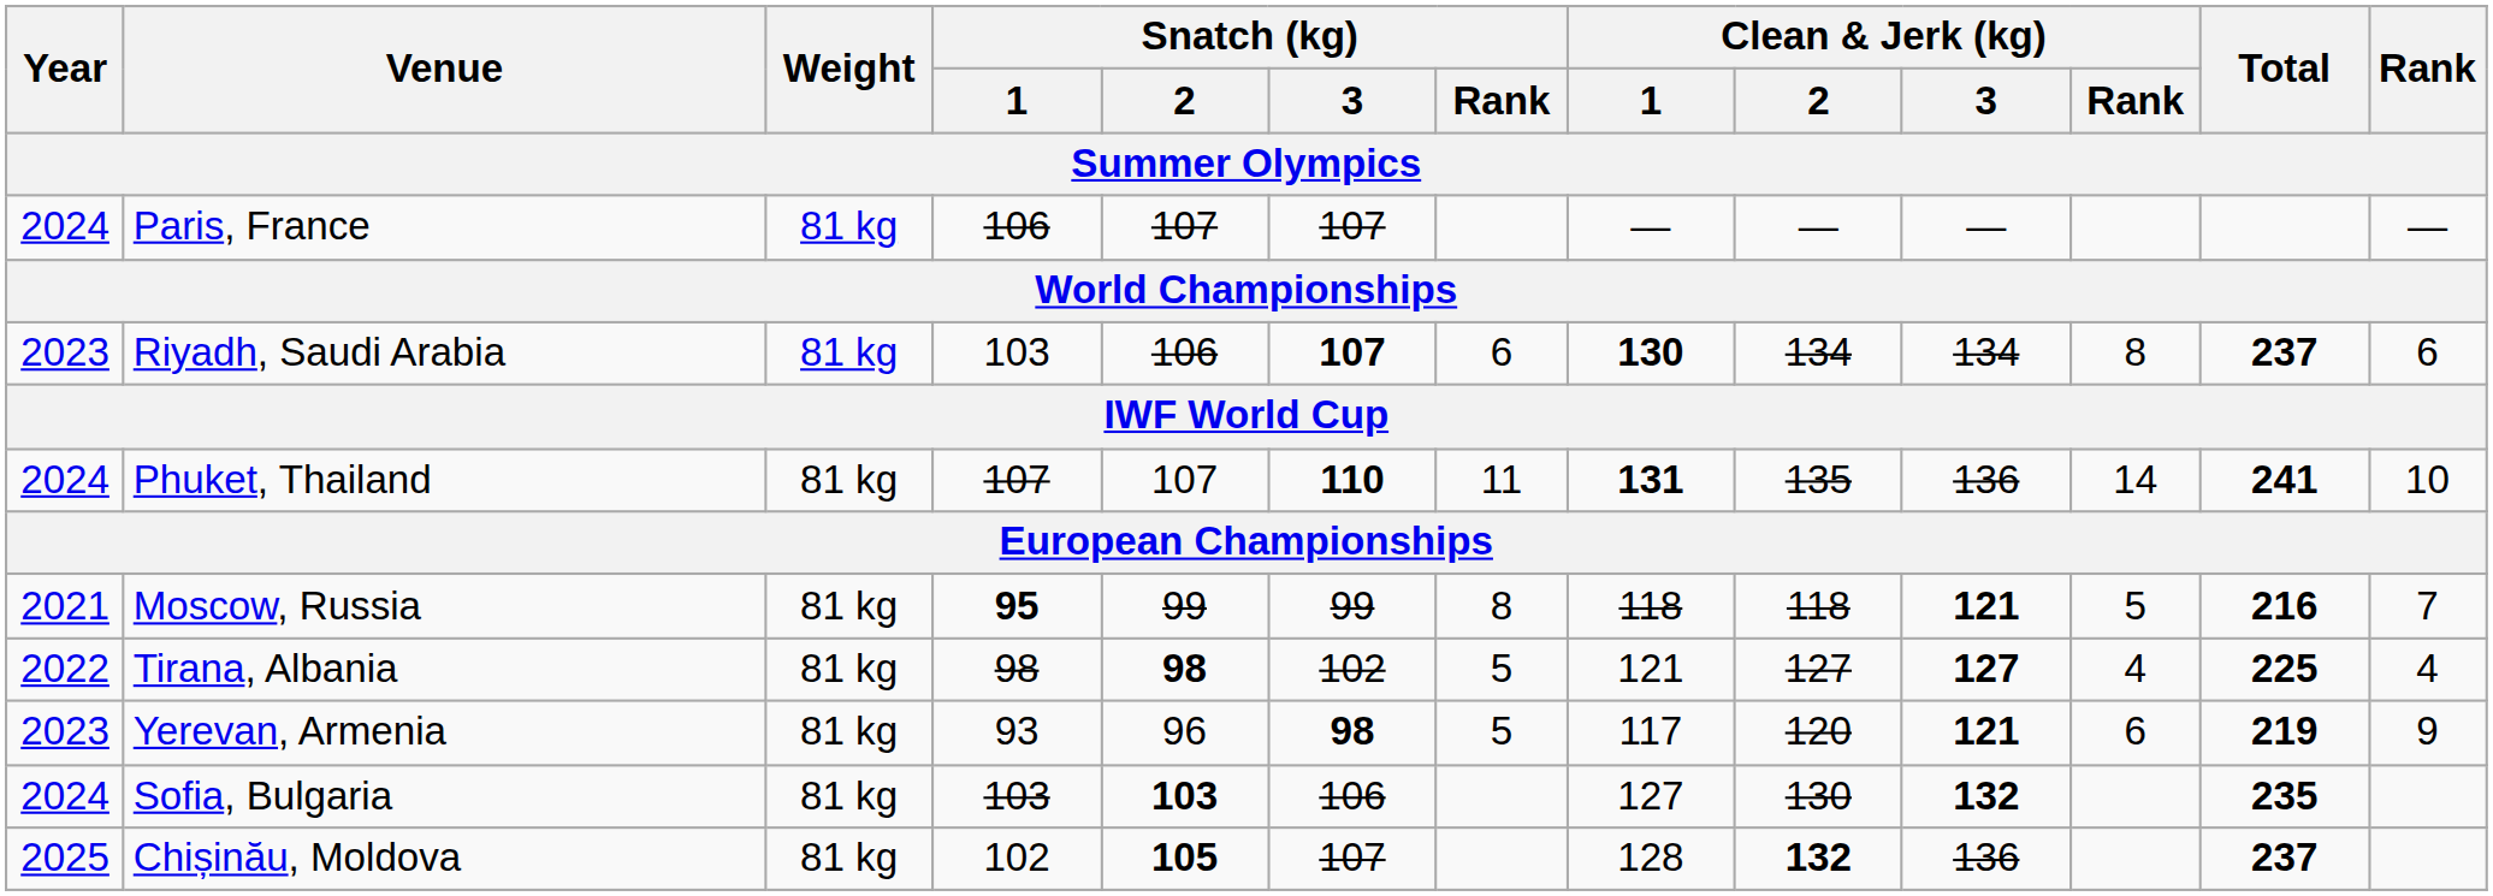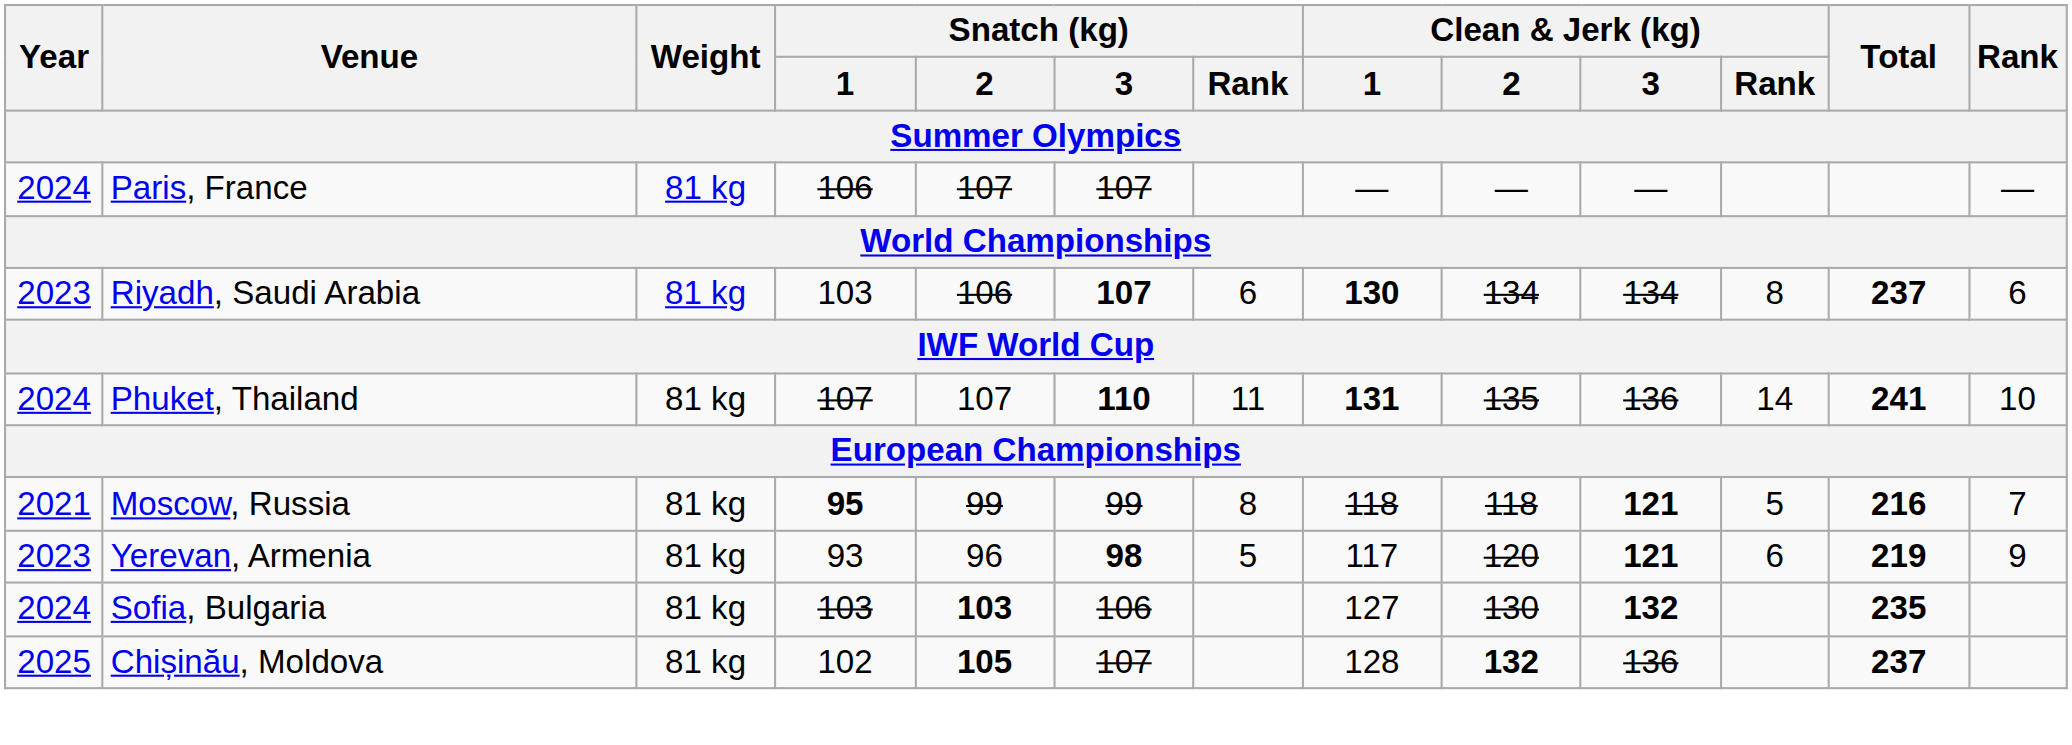 <table class="wikitable" style="text-align:center;">
 <tr>
 <th rowspan=2 width=40>Year</th>
 <th rowspan=2 width=250>Venue</th>
 <th rowspan=2 width=60>Weight</th>
 <th colspan=4>Snatch (kg)</th>
 <th colspan=4>Clean & Jerk (kg)</th>
 <th rowspan=2 width=60>Total</th>
 <th rowspan=2 width=40>Rank</th>
 </tr>
 <tr>
 <th width=60>1</th>
 <th width=60>2</th>
 <th width=60>3</th>
 <th width=45>Rank</th>
 <th width=60>1</th>
 <th width=60>2</th>
 <th width=60>3</th>
 <th width=45>Rank</th>
 </tr>
 <tr>
 <th colspan=13><a href='#'>Summer Olympics</a></th>
 </tr>
 <tr>
 <td><a href='#'>2024</a></td>
 <td align=left><a href='#'>Paris</a>, France</td>
 <td><a href='#'>81 kg</a></td>
 <td><s>106</s></td>
 <td><s>107</s></td>
 <td><s>107</s></td>
 <td></td>
 <td>—</td>
 <td>—</td>
 <td>—</td>
 <td></td>
 <td></td>
 <td>—</td>
 </tr>
 <tr>
 <th colspan=13><a href='#'>World Championships</a></th>
 </tr>
 <tr>
 <td><a href='#'>2023</a></td>
 <td align=left><a href='#'>Riyadh</a>, Saudi Arabia</td>
 <td><a href='#'>81 kg</a></td>
 <td>103</td>
 <td><s>106</s></td>
 <td><strong>107</strong></td>
 <td>6</td>
 <td><strong>130</strong></td>
 <td><s>134</s></td>
 <td><s>134</s></td>
 <td>8</td>
 <td><strong>237</strong></td>
 <td>6</td>
 </tr>
 <tr>
 <th colspan=13><a href='#'>IWF World Cup</a></th>
 </tr>
 <tr>
 <td><a href='#'>2024</a></td>
 <td align=left><a href='#'>Phuket</a>, Thailand</td>
 <td>81 kg</td>
 <td><s>107</s></td>
 <td>107</td>
 <td><strong>110</strong></td>
 <td>11</td>
 <td><strong>131</strong></td>
 <td><s>135</s></td>
 <td><s>136</s></td>
 <td>14</td>
 <td><strong>241</strong></td>
 <td>10</td>
 </tr>
 <tr>
 <th colspan="13"><a href='#'>European Championships</a></th>
 </tr>
 <tr>
 <td><a href='#'>2021</a></td>
 <td align=left><a href='#'>Moscow</a>, Russia</td>
 <td>81 kg</td>
 <td><strong>95</strong></td>
 <td><s>99</s></td>
 <td><s>99</s></td>
 <td>8</td>
 <td><s>118</s></td>
 <td><s>118</s></td>
 <td><strong>121</strong></td>
 <td>5</td>
 <td><strong>216</strong></td>
 <td>7</td>
 </tr>
 <tr>
-<td><a href='#'>2022</a></td>
-<td align=left><a href='#'>Tirana</a>, Albania</td>
-<td>81 kg</td>
-<td><s>98</s></td>
-<td><strong>98</strong></td>
-<td><s>102</s></td>
-<td>5</td>
-<td>121</td>
-<td><s>127</s></td>
-<td><strong>127</strong></td>
-<td>4</td>
-<td><strong>225</strong></td>
-<td>4</td>
-</tr>
-<tr>
 <td><a href='#'>2023</a></td>
 <td align=left><a href='#'>Yerevan</a>, Armenia</td>
 <td>81 kg</td>
 <td>93</td>
 <td>96</td>
 <td><strong>98</strong></td>
 <td>5</td>
 <td>117</td>
 <td><s>120</s></td>
 <td><strong>121</strong></td>
 <td>6</td>
 <td><strong>219</strong></td>
 <td>9</td>
 </tr>
 <tr>
 <td><a href='#'>2024</a></td>
 <td align="left"><a href='#'>Sofia</a>, Bulgaria</td>
 <td>81 kg</td>
 <td><s>103</s></td>
 <td><strong>103</strong></td>
 <td><s>106</s></td>
 <td></td>
 <td>127</td>
 <td><s>130</s></td>
 <td><strong>132</strong></td>
 <td></td>
 <td><strong>235</strong></td>
 <td></td>
 </tr>
 <tr>
 <td><a href='#'>2025</a></td>
 <td align=left><a href='#'>Chișinău</a>, Moldova</td>
 <td>81 kg</td>
 <td>102</td>
 <td><strong>105</strong></td>
 <td><s>107</s></td>
 <td></td>
 <td>128</td>
 <td><strong>132</strong></td>
 <td><s>136</s></td>
 <td></td>
 <td><strong>237</strong></td>
 <td></td>
 </tr>
 </table>
